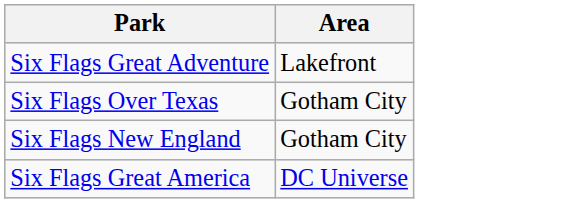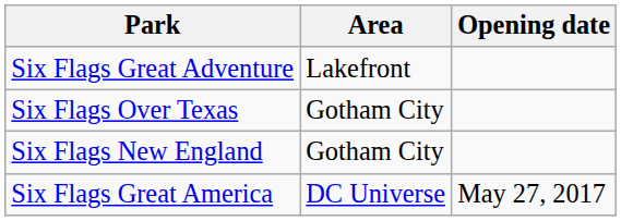 <table class="wikitable sortable">
 <tr>
 <th>Park</th>
 <th>Area</th>
+<th>Opening date</th>
 </tr>
 <tr>
 <td><a href='#'>Six Flags Great Adventure</a></td>
 <td>Lakefront</td>
+<td></td>
 </tr>
 <tr>
 <td><a href='#'>Six Flags Over Texas</a></td>
 <td>Gotham City</td>
+<td></td>
 </tr>
 <tr>
 <td><a href='#'>Six Flags New England</a></td>
 <td>Gotham City</td>
+<td></td>
 </tr>
 <tr>
 <td><a href='#'>Six Flags Great America</a></td>
 <td><a href='#'>DC Universe</a></td>
+<td>May 27, 2017</td>
 </tr>
 </table>
